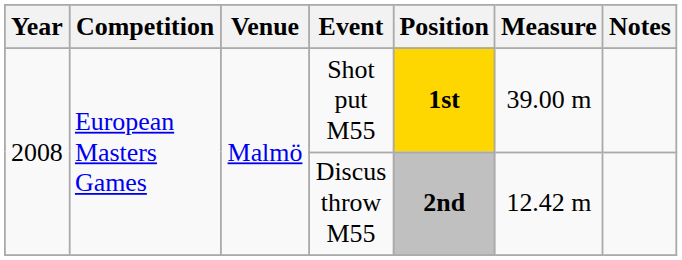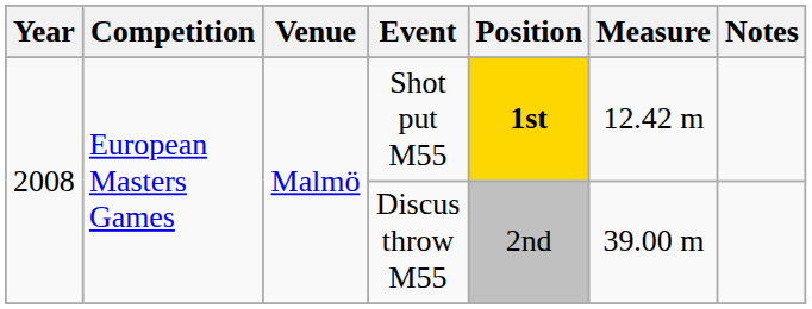 <table class="wikitable" width=60% style="font-size:90%; text-align:center;">
 <tr>
 <th>Year</th>
 <th>Competition</th>
 <th>Venue</th>
 <th>Event</th>
 <th>Position</th>
 <th>Measure</th>
 <th>Notes</th>
 </tr>
 <tr>
 <td rowspan=2>2008</td>
 <td rowspan=2 align=left><a href='#'>European Masters Games</a></td>
 <td rowspan=2 align=left> <a href='#'>Malmö</a></td>
 <td>Shot put M55</td>
 <td bgcolor=gold><strong>1st</strong></td>
-<td>39.00 m</td>
+<td>12.42 m</td>
 <td></td>
 </tr>
 <tr>
 <td>Discus throw M55</td>
-<td bgcolor=silver><strong>2nd</strong></td>
-<td>12.42 m</td>
+<td bgcolor=silver>2nd</td>
+<td>39.00 m</td>
 <td></td>
 </tr>
 </table>
